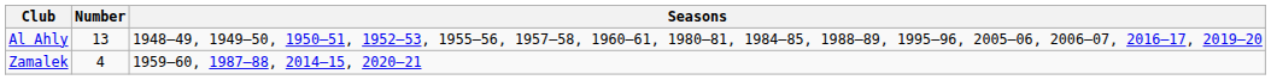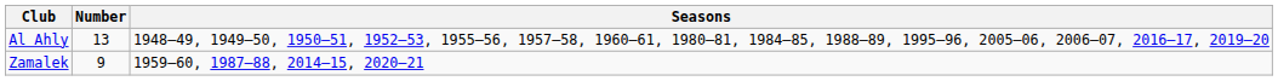 <table class="wikitable sortable">
 <tr>
 <th>Club</th>
 <th>Number</th>
 <th>Seasons</th>
 </tr>
 <tr>
 <td><a href='#'>Al Ahly</a></td>
 <td style="text-align:center">13</td>
 <td>1948–49, 1949–50, <a href='#'>1950–51</a>, <a href='#'>1952–53</a>, 1955–56, 1957–58, 1960–61, 1980–81, 1984–85, 1988–89, 1995–96, 2005–06, 2006–07, <a href='#'>2016–17</a>, <a href='#'>2019–20</a></td>
 </tr>
 <tr>
 <td><a href='#'>Zamalek</a></td>
-<td style="text-align:center">4</td>
+<td style="text-align:center">9</td>
 <td>1959–60, <a href='#'>1987–88</a>, <a href='#'>2014–15</a>, <a href='#'>2020–21</a></td>
 </tr>
 </table>
